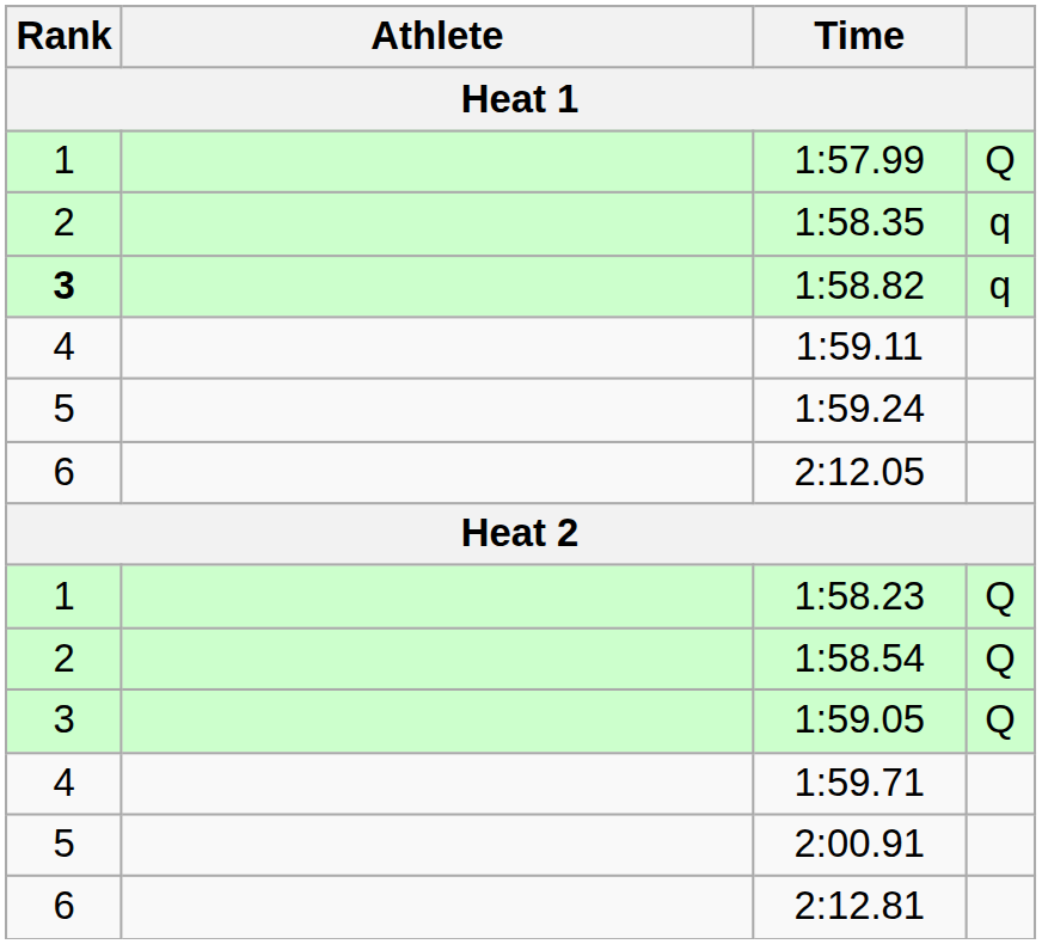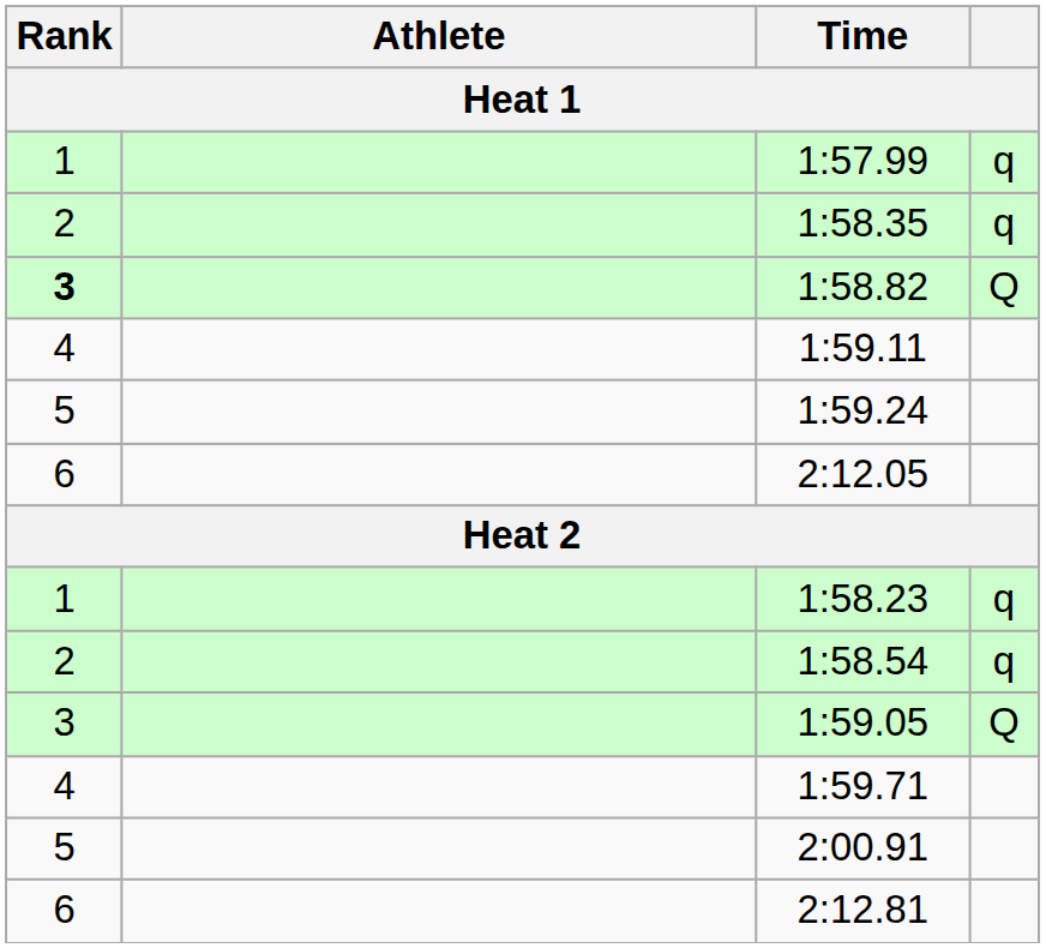 <table class=wikitable style="text-align:center">
 <tr>
 <th width=40>Rank</th>
 <th width=250>Athlete</th>
 <th width=80>Time</th>
 <th width=20></th>
 </tr>
 <tr>
 <th colspan=4>Heat 1</th>
 </tr>
 <tr bgcolor="ccffcc">
 <td>1</td>
 <td align=left></td>
 <td>1:57.99</td>
-<td>Q</td>
+<td>q</td>
 </tr>
 <tr bgcolor="ccffcc">
 <td>2</td>
 <td align=left></td>
 <td>1:58.35</td>
 <td>q</td>
 </tr>
 <tr bgcolor="ccffcc">
 <td><strong>3</strong></td>
 <td align=left></td>
 <td>1:58.82</td>
-<td>q</td>
+<td>Q</td>
 </tr>
 <tr>
 <td>4</td>
 <td align=left></td>
 <td>1:59.11</td>
 <td></td>
 </tr>
 <tr>
 <td>5</td>
 <td align=left></td>
 <td>1:59.24</td>
 <td></td>
 </tr>
 <tr>
 <td>6</td>
 <td align=left></td>
 <td>2:12.05</td>
 <td></td>
 </tr>
 <tr>
 <th colspan=4>Heat 2</th>
 </tr>
 <tr bgcolor="ccffcc">
 <td>1</td>
 <td align=left></td>
 <td>1:58.23</td>
-<td>Q</td>
+<td>q</td>
 </tr>
 <tr bgcolor="ccffcc">
 <td>2</td>
 <td align=left></td>
 <td>1:58.54</td>
-<td>Q</td>
+<td>q</td>
 </tr>
 <tr bgcolor="ccffcc">
 <td>3</td>
 <td align=left></td>
 <td>1:59.05</td>
 <td>Q</td>
 </tr>
 <tr>
 <td>4</td>
 <td align=left></td>
 <td>1:59.71</td>
 <td></td>
 </tr>
 <tr>
 <td>5</td>
 <td align=left></td>
 <td>2:00.91</td>
 <td></td>
 </tr>
 <tr>
 <td>6</td>
 <td align=left></td>
 <td>2:12.81</td>
 <td></td>
 </tr>
 </table>
